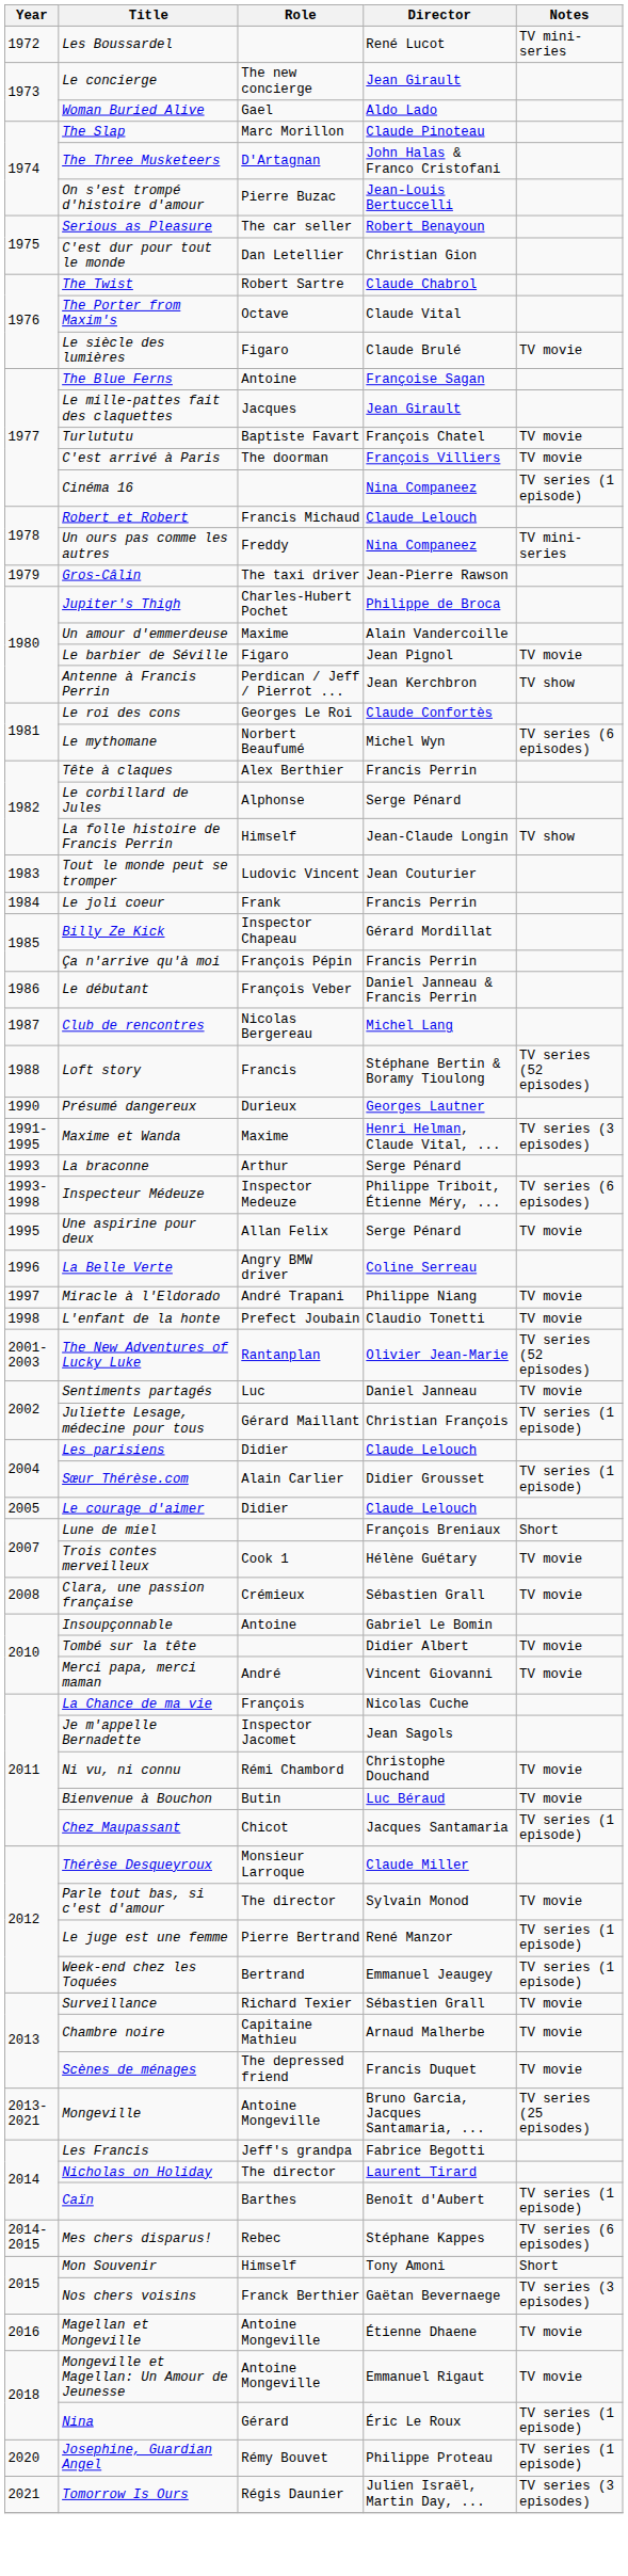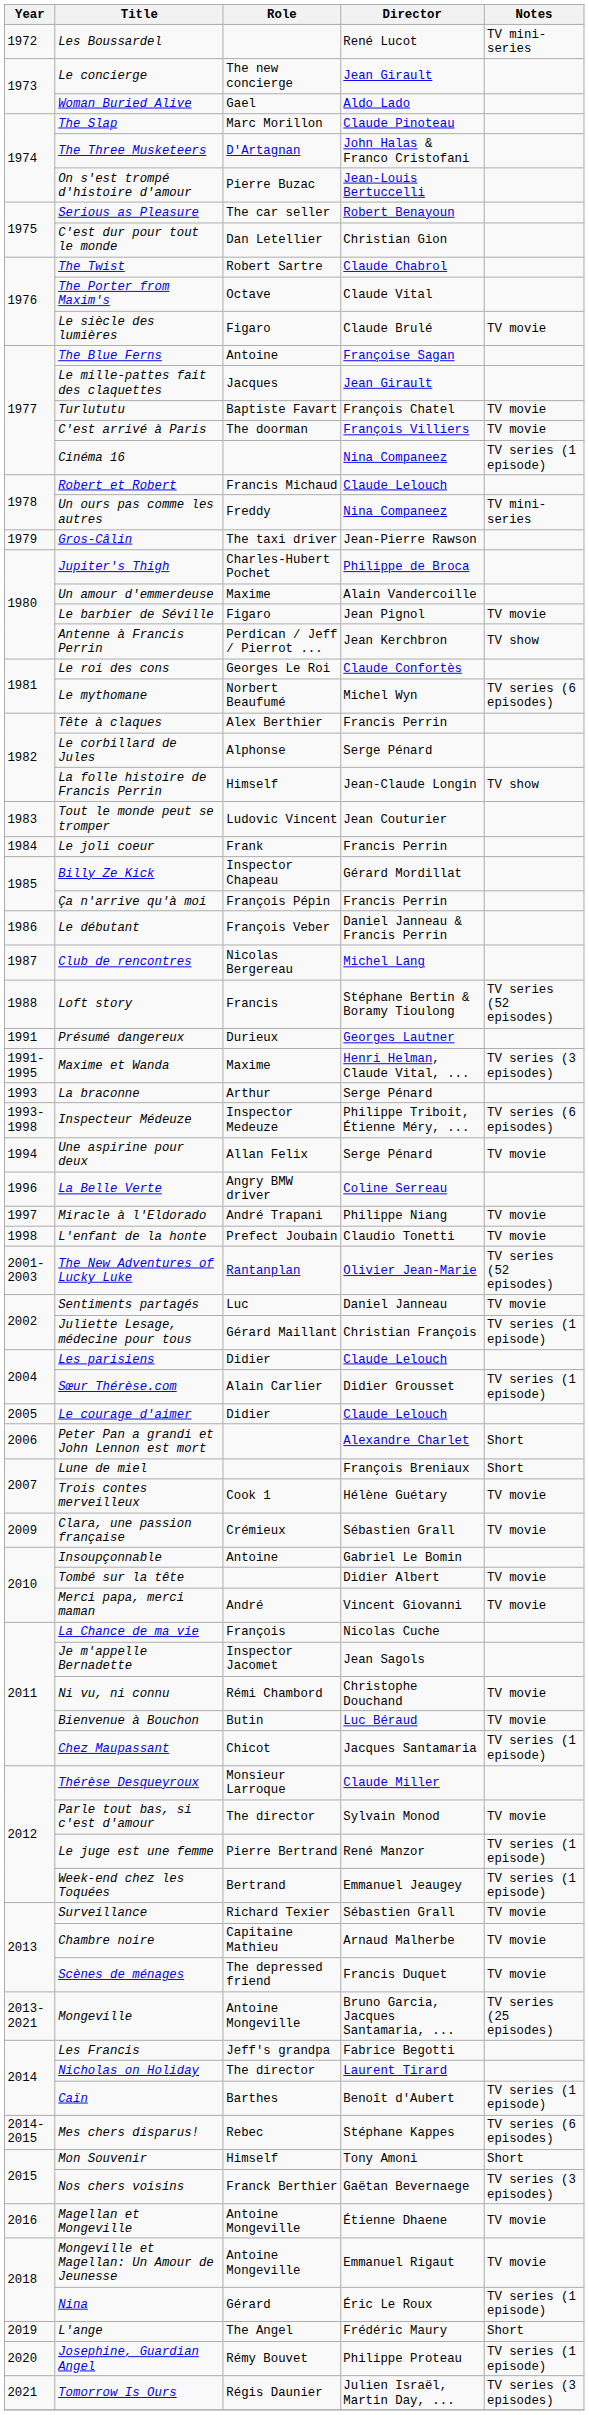 <table class="wikitable">
 <tr>
 <th>Year</th>
 <th>Title</th>
 <th>Role</th>
 <th>Director</th>
 <th>Notes</th>
 </tr>
 <tr>
 <td>1972</td>
 <td><em>Les Boussardel</em></td>
 <td></td>
 <td>René Lucot</td>
 <td>TV mini-series</td>
 </tr>
 <tr>
 <td rowspan=2>1973</td>
 <td><em>Le concierge</em></td>
 <td>The new concierge</td>
 <td><a href='#'>Jean Girault</a></td>
 <td></td>
 </tr>
 <tr>
 <td><em><a href='#'>Woman Buried Alive</a></em></td>
 <td>Gael</td>
 <td><a href='#'>Aldo Lado</a></td>
 <td></td>
 </tr>
 <tr>
 <td rowspan=3>1974</td>
 <td><em><a href='#'>The Slap</a></em></td>
 <td>Marc Morillon</td>
 <td><a href='#'>Claude Pinoteau</a></td>
 <td></td>
 </tr>
 <tr>
 <td><em><a href='#'>The Three Musketeers</a></em></td>
 <td><a href='#'>D'Artagnan</a></td>
 <td><a href='#'>John Halas</a> & Franco Cristofani</td>
 <td></td>
 </tr>
 <tr>
 <td><em>On s'est trompé d'histoire d'amour</em></td>
 <td>Pierre Buzac</td>
 <td><a href='#'>Jean-Louis Bertuccelli</a></td>
 <td></td>
 </tr>
 <tr>
 <td rowspan=2>1975</td>
 <td><em><a href='#'>Serious as Pleasure</a></em></td>
 <td>The car seller</td>
 <td><a href='#'>Robert Benayoun</a></td>
 <td></td>
 </tr>
 <tr>
 <td><em>C'est dur pour tout le monde</em></td>
 <td>Dan Letellier</td>
 <td>Christian Gion</td>
 <td></td>
 </tr>
 <tr>
 <td rowspan=3>1976</td>
 <td><em><a href='#'>The Twist</a></em></td>
 <td>Robert Sartre</td>
 <td><a href='#'>Claude Chabrol</a></td>
 <td></td>
 </tr>
 <tr>
 <td><em><a href='#'>The Porter from Maxim's</a></em></td>
 <td>Octave</td>
 <td>Claude Vital</td>
 <td></td>
 </tr>
 <tr>
 <td><em>Le siècle des lumières</em></td>
 <td>Figaro</td>
 <td>Claude Brulé</td>
 <td>TV movie</td>
 </tr>
 <tr>
 <td rowspan=5>1977</td>
 <td><em><a href='#'>The Blue Ferns</a></em></td>
 <td>Antoine</td>
 <td><a href='#'>Françoise Sagan</a></td>
 <td></td>
 </tr>
 <tr>
 <td><em>Le mille-pattes fait des claquettes</em></td>
 <td>Jacques</td>
 <td><a href='#'>Jean Girault</a></td>
 <td></td>
 </tr>
 <tr>
 <td><em>Turlututu</em></td>
 <td>Baptiste Favart</td>
 <td>François Chatel</td>
 <td>TV movie</td>
 </tr>
 <tr>
 <td><em>C'est arrivé à Paris</em></td>
 <td>The doorman</td>
 <td><a href='#'>François Villiers</a></td>
 <td>TV movie</td>
 </tr>
 <tr>
 <td><em>Cinéma 16</em></td>
 <td></td>
 <td><a href='#'>Nina Companeez</a></td>
 <td>TV series (1 episode)</td>
 </tr>
 <tr>
 <td rowspan=2>1978</td>
 <td><em><a href='#'>Robert et Robert</a></em></td>
 <td>Francis Michaud</td>
 <td><a href='#'>Claude Lelouch</a></td>
 <td></td>
 </tr>
 <tr>
 <td><em>Un ours pas comme les autres</em></td>
 <td>Freddy</td>
 <td><a href='#'>Nina Companeez</a></td>
 <td>TV mini-series</td>
 </tr>
 <tr>
 <td>1979</td>
 <td><em><a href='#'>Gros-Câlin</a></em></td>
 <td>The taxi driver</td>
 <td>Jean-Pierre Rawson</td>
 <td></td>
 </tr>
 <tr>
 <td rowspan=4>1980</td>
 <td><em><a href='#'>Jupiter's Thigh</a></em></td>
 <td>Charles-Hubert Pochet</td>
 <td><a href='#'>Philippe de Broca</a></td>
 <td></td>
 </tr>
 <tr>
 <td><em>Un amour d'emmerdeuse</em></td>
 <td>Maxime</td>
 <td>Alain Vandercoille</td>
 <td></td>
 </tr>
 <tr>
 <td><em>Le barbier de Séville</em></td>
 <td>Figaro</td>
 <td>Jean Pignol</td>
 <td>TV movie</td>
 </tr>
 <tr>
 <td><em>Antenne à Francis Perrin</em></td>
 <td>Perdican / Jeff / Pierrot ...</td>
 <td>Jean Kerchbron</td>
 <td>TV show</td>
 </tr>
 <tr>
 <td rowspan=2>1981</td>
 <td><em>Le roi des cons</em></td>
 <td>Georges Le Roi</td>
 <td><a href='#'>Claude Confortès</a></td>
 <td></td>
 </tr>
 <tr>
 <td><em>Le mythomane</em></td>
 <td>Norbert Beaufumé</td>
 <td>Michel Wyn</td>
 <td>TV series (6 episodes)</td>
 </tr>
 <tr>
 <td rowspan=3>1982</td>
 <td><em>Tête à claques</em></td>
 <td>Alex Berthier</td>
 <td>Francis Perrin</td>
 <td></td>
 </tr>
 <tr>
 <td><em>Le corbillard de Jules</em></td>
 <td>Alphonse</td>
 <td>Serge Pénard</td>
 <td></td>
 </tr>
 <tr>
 <td><em>La folle histoire de Francis Perrin</em></td>
 <td>Himself</td>
 <td>Jean-Claude Longin</td>
 <td>TV show</td>
 </tr>
 <tr>
 <td>1983</td>
 <td><em>Tout le monde peut se tromper</em></td>
 <td>Ludovic Vincent</td>
 <td>Jean Couturier</td>
 <td></td>
 </tr>
 <tr>
 <td>1984</td>
 <td><em>Le joli coeur</em></td>
 <td>Frank</td>
 <td>Francis Perrin</td>
 <td></td>
 </tr>
 <tr>
 <td rowspan=2>1985</td>
 <td><em><a href='#'>Billy Ze Kick</a></em></td>
 <td>Inspector Chapeau</td>
 <td>Gérard Mordillat</td>
 <td></td>
 </tr>
 <tr>
 <td><em>Ça n'arrive qu'à moi</em></td>
 <td>François Pépin</td>
 <td>Francis Perrin</td>
 <td></td>
 </tr>
 <tr>
 <td>1986</td>
 <td><em>Le débutant</em></td>
 <td>François Veber</td>
 <td>Daniel Janneau & Francis Perrin</td>
 <td></td>
 </tr>
 <tr>
 <td>1987</td>
 <td><em><a href='#'>Club de rencontres</a></em></td>
 <td>Nicolas Bergereau</td>
 <td><a href='#'>Michel Lang</a></td>
 <td></td>
 </tr>
 <tr>
 <td>1988</td>
 <td><em>Loft story</em></td>
 <td>Francis</td>
 <td>Stéphane Bertin & Boramy Tioulong</td>
 <td>TV series (52 episodes)</td>
 </tr>
 <tr>
-<td>1990</td>
+<td>1991</td>
 <td><em>Présumé dangereux</em></td>
 <td>Durieux</td>
 <td><a href='#'>Georges Lautner</a></td>
 <td></td>
 </tr>
 <tr>
 <td>1991-1995</td>
 <td><em>Maxime et Wanda</em></td>
 <td>Maxime</td>
 <td><a href='#'>Henri Helman</a>, Claude Vital, ...</td>
 <td>TV series (3 episodes)</td>
 </tr>
 <tr>
 <td>1993</td>
 <td><em>La braconne</em></td>
 <td>Arthur</td>
 <td>Serge Pénard</td>
 <td></td>
 </tr>
 <tr>
 <td>1993-1998</td>
 <td><em>Inspecteur Médeuze</em></td>
 <td>Inspector Medeuze</td>
 <td>Philippe Triboit, Étienne Méry, ...</td>
 <td>TV series (6 episodes)</td>
 </tr>
 <tr>
-<td>1995</td>
+<td>1994</td>
 <td><em>Une aspirine pour deux</em></td>
 <td>Allan Felix</td>
 <td>Serge Pénard</td>
 <td>TV movie</td>
 </tr>
 <tr>
 <td>1996</td>
 <td><em><a href='#'>La Belle Verte</a></em></td>
 <td>Angry BMW driver</td>
 <td><a href='#'>Coline Serreau</a></td>
 <td></td>
 </tr>
 <tr>
 <td>1997</td>
 <td><em>Miracle à l'Eldorado</em></td>
 <td>André Trapani</td>
 <td>Philippe Niang</td>
 <td>TV movie</td>
 </tr>
 <tr>
 <td>1998</td>
 <td><em>L'enfant de la honte</em></td>
 <td>Prefect Joubain</td>
 <td>Claudio Tonetti</td>
 <td>TV movie</td>
 </tr>
 <tr>
 <td>2001-2003</td>
 <td><em><a href='#'>The New Adventures of Lucky Luke</a></em></td>
 <td><a href='#'>Rantanplan</a></td>
 <td><a href='#'>Olivier Jean-Marie</a></td>
 <td>TV series (52 episodes)</td>
 </tr>
 <tr>
 <td rowspan=2>2002</td>
 <td><em>Sentiments partagés</em></td>
 <td>Luc</td>
 <td>Daniel Janneau</td>
 <td>TV movie</td>
 </tr>
 <tr>
 <td><em>Juliette Lesage, médecine pour tous</em></td>
 <td>Gérard Maillant</td>
 <td>Christian François</td>
 <td>TV series (1 episode)</td>
 </tr>
 <tr>
 <td rowspan=2>2004</td>
 <td><em><a href='#'>Les parisiens</a></em></td>
 <td>Didier</td>
 <td><a href='#'>Claude Lelouch</a></td>
 <td></td>
 </tr>
 <tr>
 <td><em><a href='#'>Sœur Thérèse.com</a></em></td>
 <td>Alain Carlier</td>
 <td>Didier Grousset</td>
 <td>TV series (1 episode)</td>
 </tr>
 <tr>
 <td>2005</td>
 <td><em><a href='#'>Le courage d'aimer</a></em></td>
 <td>Didier</td>
 <td><a href='#'>Claude Lelouch</a></td>
 <td></td>
 </tr>
 <tr>
+<td>2006</td>
+<td><em>Peter Pan a grandi et John Lennon est mort</em></td>
+<td></td>
+<td><a href='#'>Alexandre Charlet</a></td>
+<td>Short</td>
+</tr>
+<tr>
 <td rowspan=2>2007</td>
 <td><em>Lune de miel</em></td>
 <td></td>
 <td>François Breniaux</td>
 <td>Short</td>
 </tr>
 <tr>
 <td><em>Trois contes merveilleux</em></td>
 <td>Cook 1</td>
 <td>Hélène Guétary</td>
 <td>TV movie</td>
 </tr>
 <tr>
-<td>2008</td>
+<td>2009</td>
 <td><em>Clara, une passion française</em></td>
 <td>Crémieux</td>
 <td>Sébastien Grall</td>
 <td>TV movie</td>
 </tr>
 <tr>
 <td rowspan=3>2010</td>
 <td><em>Insoupçonnable</em></td>
 <td>Antoine</td>
 <td>Gabriel Le Bomin</td>
 <td></td>
 </tr>
 <tr>
 <td><em>Tombé sur la tête</em></td>
 <td></td>
 <td>Didier Albert</td>
 <td>TV movie</td>
 </tr>
 <tr>
 <td><em>Merci papa, merci maman</em></td>
 <td>André</td>
 <td>Vincent Giovanni</td>
 <td>TV movie</td>
 </tr>
 <tr>
 <td rowspan=5>2011</td>
 <td><em><a href='#'>La Chance de ma vie</a></em></td>
 <td>François</td>
 <td>Nicolas Cuche</td>
 <td></td>
 </tr>
 <tr>
 <td><em>Je m'appelle Bernadette</em></td>
 <td>Inspector Jacomet</td>
 <td>Jean Sagols</td>
 <td></td>
 </tr>
 <tr>
 <td><em>Ni vu, ni connu</em></td>
 <td>Rémi Chambord</td>
 <td>Christophe Douchand</td>
 <td>TV movie</td>
 </tr>
 <tr>
 <td><em>Bienvenue à Bouchon</em></td>
 <td>Butin</td>
 <td><a href='#'>Luc Béraud</a></td>
 <td>TV movie</td>
 </tr>
 <tr>
 <td><em><a href='#'>Chez Maupassant</a></em></td>
 <td>Chicot</td>
 <td>Jacques Santamaria</td>
 <td>TV series (1 episode)</td>
 </tr>
 <tr>
 <td rowspan=4>2012</td>
 <td><em><a href='#'>Thérèse Desqueyroux</a></em></td>
 <td>Monsieur Larroque</td>
 <td><a href='#'>Claude Miller</a></td>
 <td></td>
 </tr>
 <tr>
 <td><em>Parle tout bas, si c'est d'amour</em></td>
 <td>The director</td>
 <td>Sylvain Monod</td>
 <td>TV movie</td>
 </tr>
 <tr>
 <td><em>Le juge est une femme</em></td>
 <td>Pierre Bertrand</td>
 <td>René Manzor</td>
 <td>TV series (1 episode)</td>
 </tr>
 <tr>
 <td><em>Week-end chez les Toquées</em></td>
 <td>Bertrand</td>
 <td>Emmanuel Jeaugey</td>
 <td>TV series (1 episode)</td>
 </tr>
 <tr>
 <td rowspan=3>2013</td>
 <td><em>Surveillance</em></td>
 <td>Richard Texier</td>
 <td>Sébastien Grall</td>
 <td>TV movie</td>
 </tr>
 <tr>
 <td><em>Chambre noire</em></td>
 <td>Capitaine Mathieu</td>
 <td>Arnaud Malherbe</td>
 <td>TV movie</td>
 </tr>
 <tr>
 <td><em><a href='#'>Scènes de ménages</a></em></td>
 <td>The depressed friend</td>
 <td>Francis Duquet</td>
 <td>TV movie</td>
 </tr>
 <tr>
 <td>2013-2021</td>
 <td><em>Mongeville</em></td>
 <td>Antoine Mongeville</td>
 <td>Bruno Garcia, Jacques Santamaria, ...</td>
 <td>TV series (25 episodes)</td>
 </tr>
 <tr>
 <td rowspan=3>2014</td>
 <td><em>Les Francis</em></td>
 <td>Jeff's grandpa</td>
 <td>Fabrice Begotti</td>
 <td></td>
 </tr>
 <tr>
 <td><em><a href='#'>Nicholas on Holiday</a></em></td>
 <td>The director</td>
 <td><a href='#'>Laurent Tirard</a></td>
 <td></td>
 </tr>
 <tr>
 <td><em><a href='#'>Caïn</a></em></td>
 <td>Barthes</td>
 <td>Benoît d'Aubert</td>
 <td>TV series (1 episode)</td>
 </tr>
 <tr>
 <td>2014-2015</td>
 <td><em>Mes chers disparus!</em></td>
 <td>Rebec</td>
 <td>Stéphane Kappes</td>
 <td>TV series (6 episodes)</td>
 </tr>
 <tr>
 <td rowspan=2>2015</td>
 <td><em>Mon Souvenir</em></td>
 <td>Himself</td>
 <td>Tony Amoni</td>
 <td>Short</td>
 </tr>
 <tr>
 <td><em>Nos chers voisins</em></td>
 <td>Franck Berthier</td>
 <td>Gaëtan Bevernaege</td>
 <td>TV series (3 episodes)</td>
 </tr>
 <tr>
 <td>2016</td>
 <td><em>Magellan et Mongeville</em></td>
 <td>Antoine Mongeville</td>
 <td>Étienne Dhaene</td>
 <td>TV movie</td>
 </tr>
 <tr>
 <td rowspan=2>2018</td>
 <td><em>Mongeville et Magellan: Un Amour de Jeunesse</em></td>
 <td>Antoine Mongeville</td>
 <td>Emmanuel Rigaut</td>
 <td>TV movie</td>
 </tr>
 <tr>
 <td><em><a href='#'>Nina</a></em></td>
 <td>Gérard</td>
 <td>Éric Le Roux</td>
 <td>TV series (1 episode)</td>
 </tr>
 <tr>
+<td>2019</td>
+<td><em>L'ange</em></td>
+<td>The Angel</td>
+<td>Frédéric Maury</td>
+<td>Short</td>
+</tr>
+<tr>
 <td>2020</td>
 <td><em><a href='#'>Josephine, Guardian Angel</a></em></td>
 <td>Rémy Bouvet</td>
 <td>Philippe Proteau</td>
 <td>TV series (1 episode)</td>
 </tr>
 <tr>
 <td>2021</td>
 <td><em><a href='#'>Tomorrow Is Ours</a></em></td>
 <td>Régis Daunier</td>
 <td>Julien Israël, Martin Day, ...</td>
 <td>TV series (3 episodes)</td>
 </tr>
 <tr>
 </tr>
 </table>
